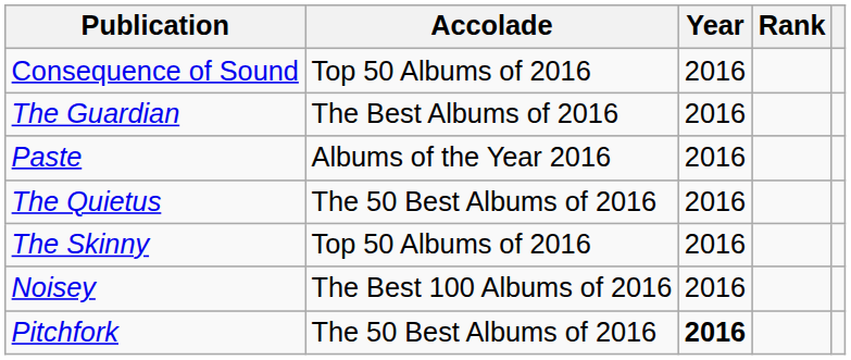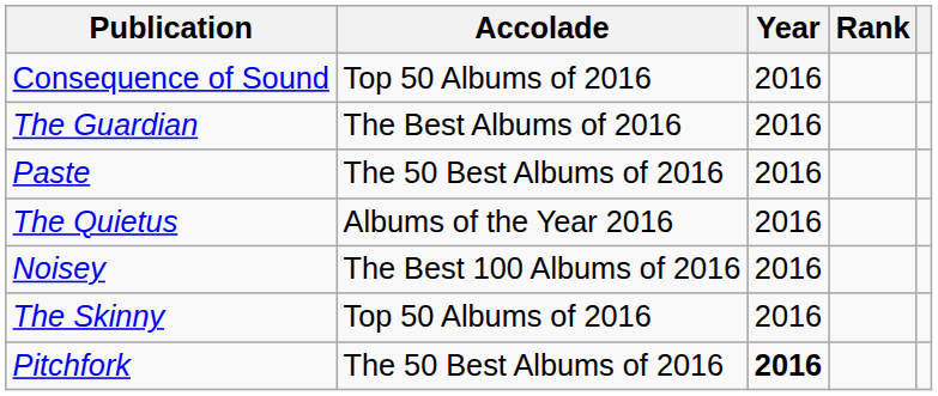 <table class="sortable wikitable">
 <tr>
 <th>Publication</th>
 <th>Accolade</th>
 <th>Year</th>
 <th>Rank</th>
 <th class="unsortable"></th>
 </tr>
 <tr>
 <td><a href='#'>Consequence of Sound</a></td>
 <td>Top 50 Albums of 2016</td>
 <td>2016</td>
 <td></td>
 <td></td>
 </tr>
 <tr>
 <td><em><a href='#'>The Guardian</a></em></td>
 <td>The Best Albums of 2016</td>
 <td>2016</td>
 <td></td>
 <td></td>
 </tr>
 <tr>
 <td><em><a href='#'>Paste</a></em></td>
+<td>The 50 Best Albums of 2016</td>
+<td>2016</td>
+<td></td>
+<td></td>
+</tr>
+<tr>
+<td><em><a href='#'>The Quietus</a></em></td>
 <td>Albums of the Year 2016</td>
 <td>2016</td>
 <td></td>
 <td></td>
 </tr>
 <tr>
-<td><em><a href='#'>The Quietus</a></em></td>
-<td>The 50 Best Albums of 2016</td>
+<td><em><a href='#'>Noisey</a></em></td>
+<td>The Best 100 Albums of 2016</td>
 <td>2016</td>
 <td></td>
 <td></td>
 </tr>
 <tr>
 <td><em><a href='#'>The Skinny</a></em></td>
 <td>Top 50 Albums of 2016</td>
 <td>2016</td>
 <td></td>
 <td></td>
 </tr>
 <tr>
-<td><em><a href='#'>Noisey</a></em></td>
-<td>The Best 100 Albums of 2016</td>
-<td>2016</td>
-<td></td>
-<td></td>
-</tr>
-<tr>
 <td><em><a href='#'>Pitchfork</a></em></td>
 <td>The 50 Best Albums of 2016</td>
 <td><strong>2016</strong></td>
 <td></td>
 <td></td>
 </tr>
 </table>
